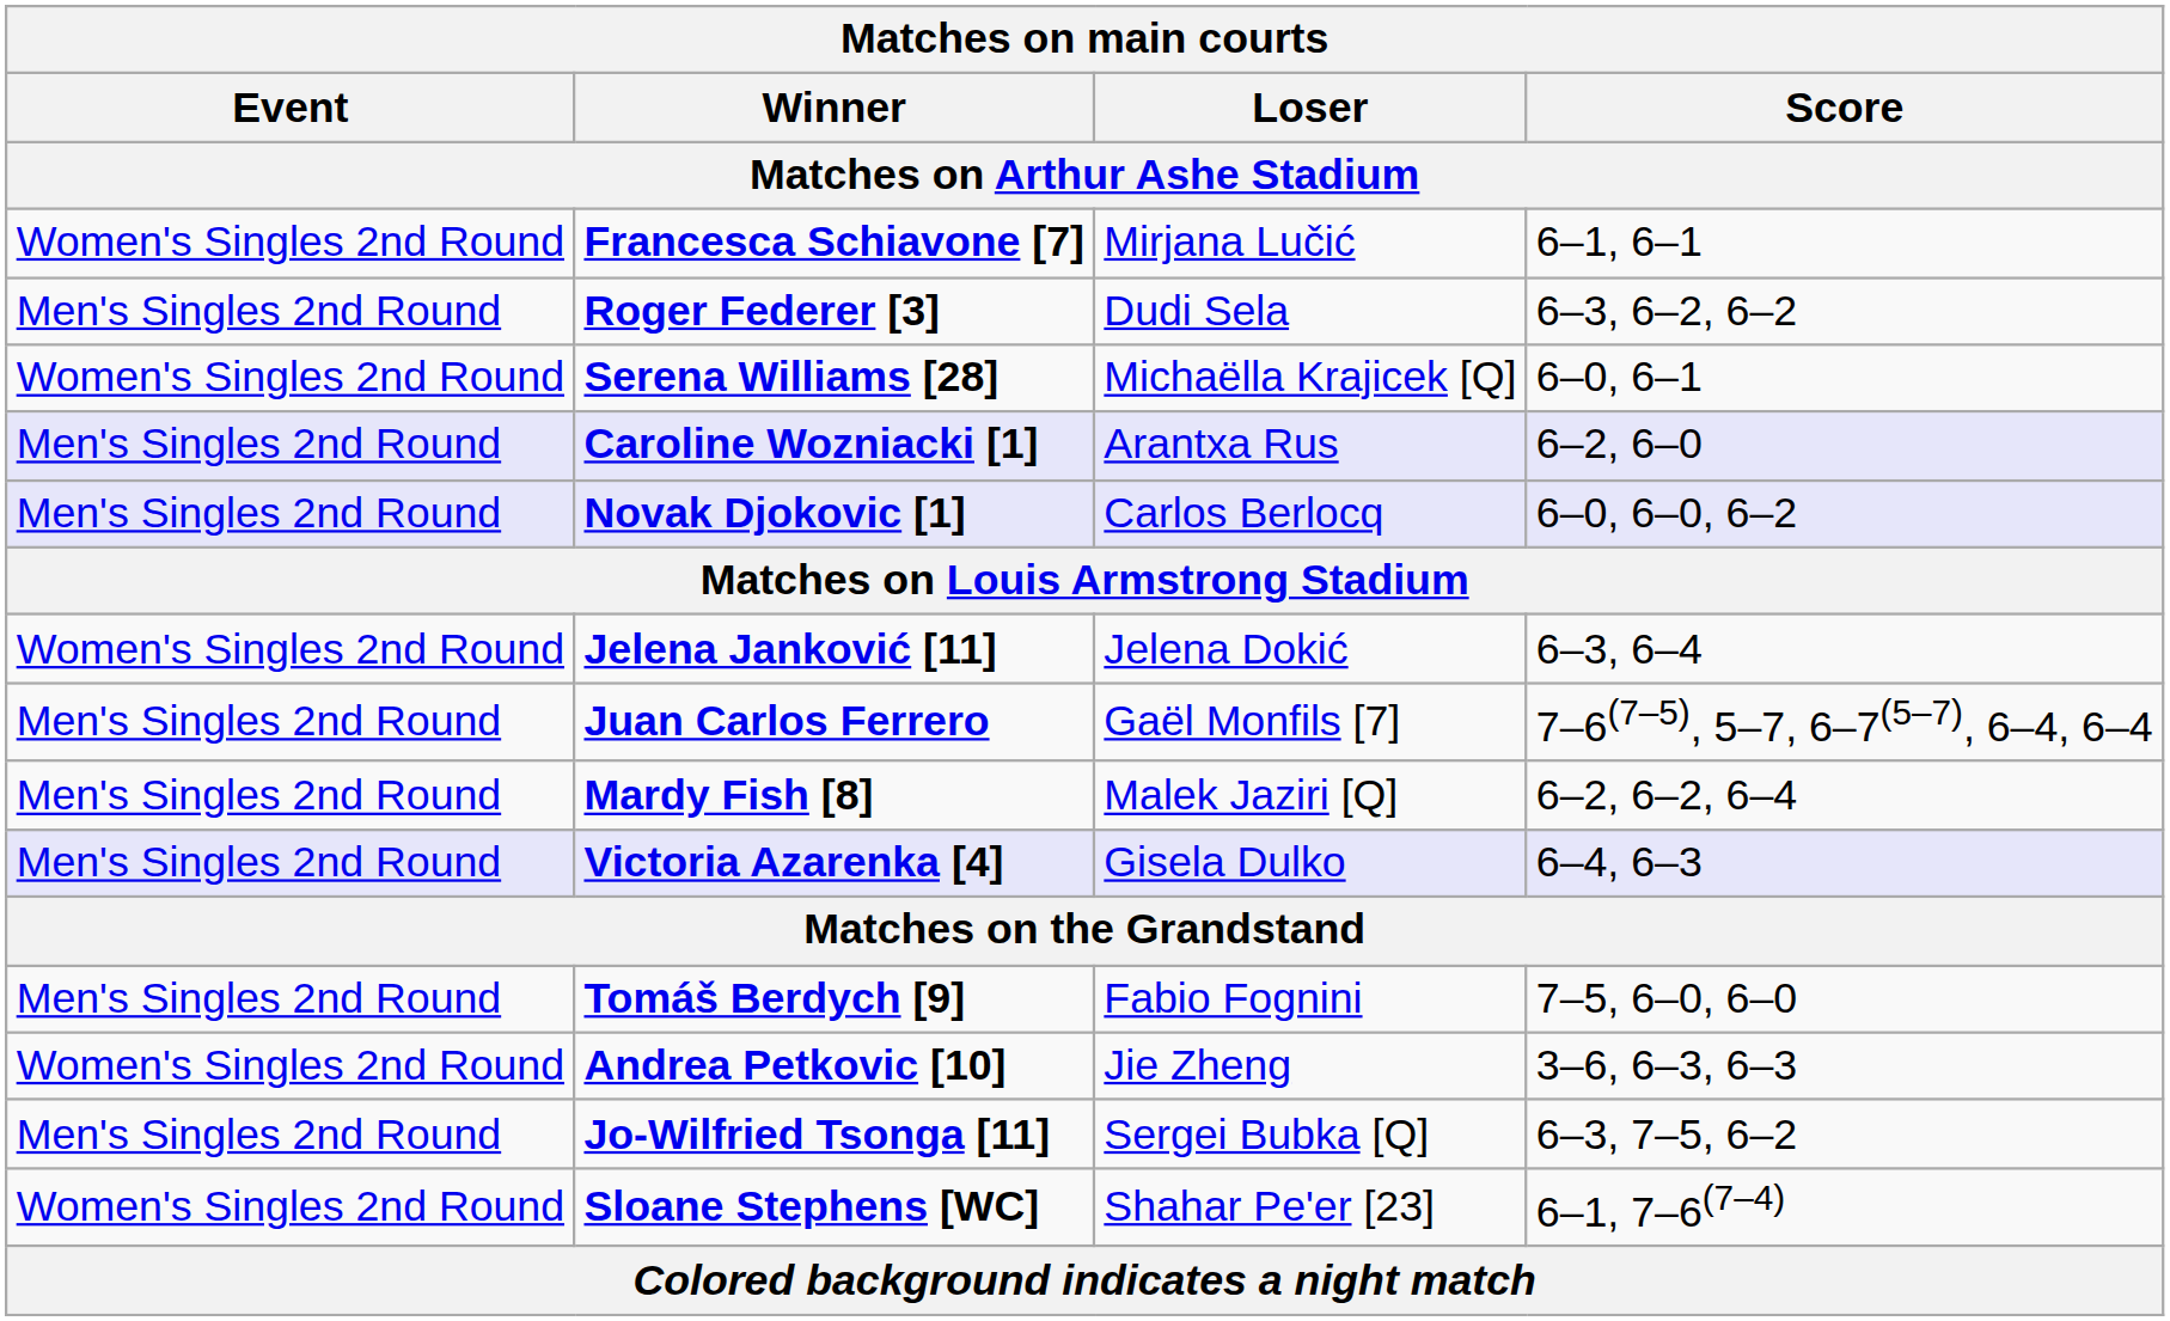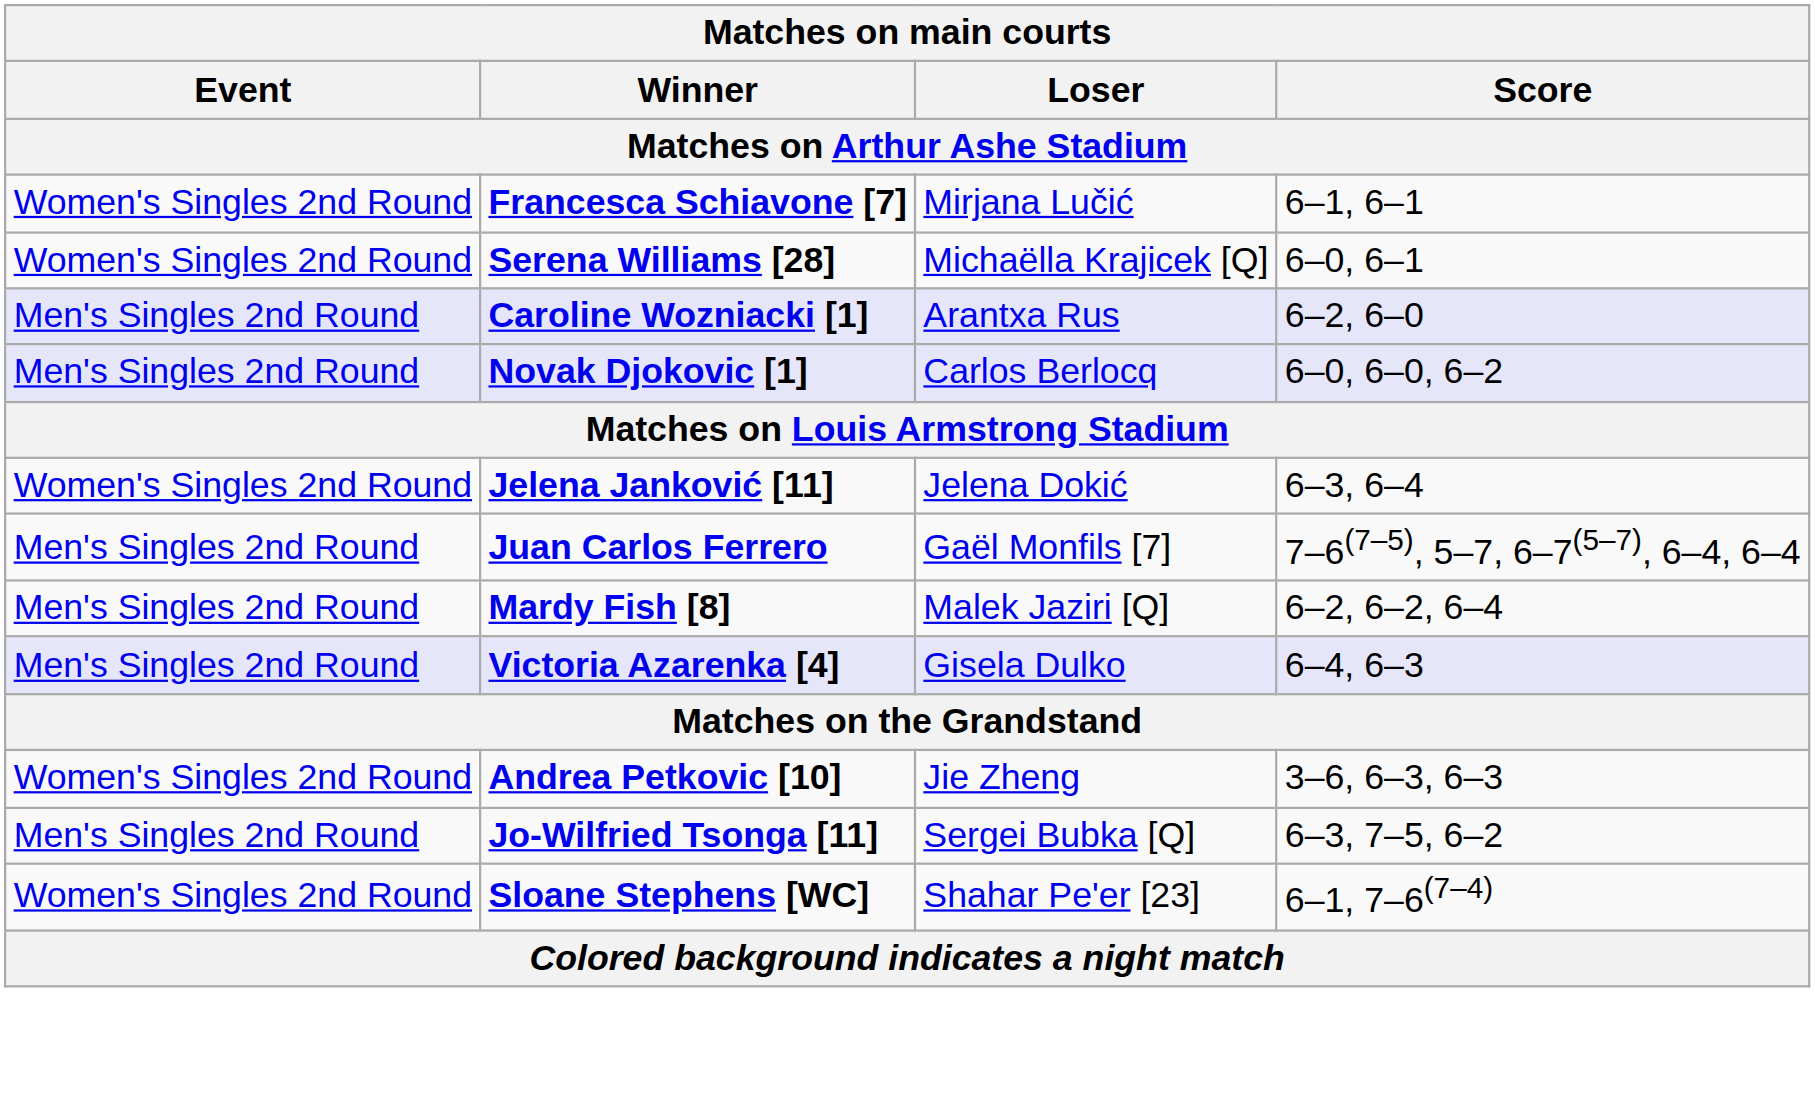 <table class="wikitable collapsible uncollapsed" style=margin:auto>
 <tr>
 <th colspan=4><strong>Matches on main courts</strong></th>
 </tr>
 <tr>
 <th>Event</th>
 <th>Winner</th>
 <th>Loser</th>
 <th>Score</th>
 </tr>
 <tr>
 <th colspan=4><strong>Matches on <a href='#'>Arthur Ashe Stadium</a></strong></th>
 </tr>
 <tr>
 <td><a href='#'>Women's Singles 2nd Round</a></td>
 <td> <strong><a href='#'>Francesca Schiavone</a> [7]</strong></td>
 <td> <a href='#'>Mirjana Lučić</a></td>
 <td>6–1, 6–1</td>
-</tr>
-<tr>
-<td><a href='#'>Men's Singles 2nd Round</a></td>
-<td> <strong><a href='#'>Roger Federer</a> [3]</strong></td>
-<td> <a href='#'>Dudi Sela</a></td>
-<td>6–3, 6–2, 6–2</td>
 </tr>
 <tr>
 <td><a href='#'>Women's Singles 2nd Round</a></td>
 <td> <strong><a href='#'>Serena Williams</a> [28]</strong></td>
 <td> <a href='#'>Michaëlla Krajicek</a> [Q]</td>
 <td>6–0, 6–1</td>
 </tr>
 <tr bgcolor=lavender>
 <td><a href='#'>Men's Singles 2nd Round</a></td>
 <td> <strong><a href='#'>Caroline Wozniacki</a> [1]</strong></td>
 <td> <a href='#'>Arantxa Rus</a></td>
 <td>6–2, 6–0</td>
 </tr>
 <tr bgcolor=lavender>
 <td><a href='#'>Men's Singles 2nd Round</a></td>
 <td><strong> <a href='#'>Novak Djokovic</a> [1]</strong></td>
 <td> <a href='#'>Carlos Berlocq</a></td>
 <td>6–0, 6–0, 6–2</td>
 </tr>
 <tr>
 <th colspan=4><strong>Matches on <a href='#'>Louis Armstrong Stadium</a></strong></th>
 </tr>
 <tr>
 <td><a href='#'>Women's Singles 2nd Round</a></td>
 <td> <strong><a href='#'>Jelena Janković</a> [11]</strong></td>
 <td> <a href='#'>Jelena Dokić</a></td>
 <td>6–3, 6–4</td>
 </tr>
 <tr>
 <td><a href='#'>Men's Singles 2nd Round</a></td>
 <td> <strong><a href='#'>Juan Carlos Ferrero</a></strong></td>
 <td> <a href='#'>Gaël Monfils</a> [7]</td>
 <td>7–6<sup>(7–5)</sup>, 5–7, 6–7<sup>(5–7)</sup>, 6–4, 6–4</td>
 </tr>
 <tr>
 <td><a href='#'>Men's Singles 2nd Round</a></td>
 <td> <strong><a href='#'>Mardy Fish</a> [8]</strong></td>
 <td> <a href='#'>Malek Jaziri</a> [Q]</td>
 <td>6–2, 6–2, 6–4</td>
 </tr>
 <tr bgcolor=lavender>
 <td><a href='#'>Men's Singles 2nd Round</a></td>
 <td> <strong><a href='#'>Victoria Azarenka</a> [4]</strong></td>
 <td> <a href='#'>Gisela Dulko</a></td>
 <td>6–4, 6–3</td>
 </tr>
 <tr>
 <th colspan=4><strong>Matches on the Grandstand</strong></th>
 </tr>
 <tr>
-<td><a href='#'>Men's Singles 2nd Round</a></td>
-<td> <strong><a href='#'>Tomáš Berdych</a> [9]</strong></td>
-<td> <a href='#'>Fabio Fognini</a></td>
-<td>7–5, 6–0, 6–0</td>
-</tr>
-<tr>
 <td><a href='#'>Women's Singles 2nd Round</a></td>
 <td> <strong><a href='#'>Andrea Petkovic</a> [10]</strong></td>
 <td> <a href='#'>Jie Zheng</a></td>
 <td>3–6, 6–3, 6–3</td>
 </tr>
 <tr>
 <td><a href='#'>Men's Singles 2nd Round</a></td>
 <td> <strong><a href='#'>Jo-Wilfried Tsonga</a> [11]</strong></td>
 <td> <a href='#'>Sergei Bubka</a> [Q]</td>
 <td>6–3, 7–5, 6–2</td>
 </tr>
 <tr>
 <td><a href='#'>Women's Singles 2nd Round</a></td>
 <td> <strong><a href='#'>Sloane Stephens</a> [WC]</strong></td>
 <td> <a href='#'>Shahar Pe'er</a> [23]</td>
 <td>6–1, 7–6<sup>(7–4)</sup></td>
 </tr>
 <tr>
 <th colspan=4><em>Colored background indicates a night match</em></th>
 </tr>
 </table>
